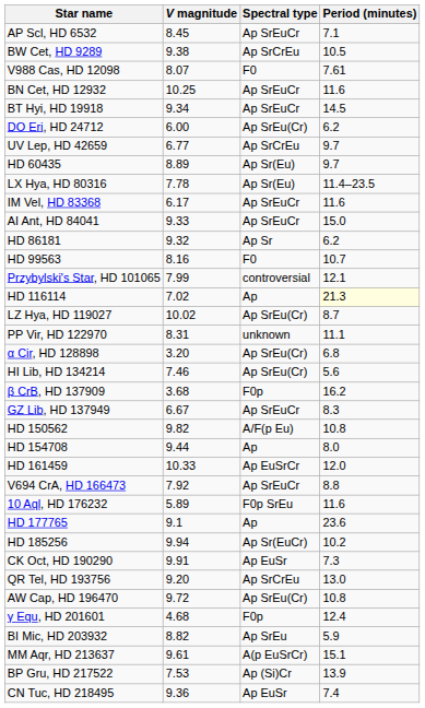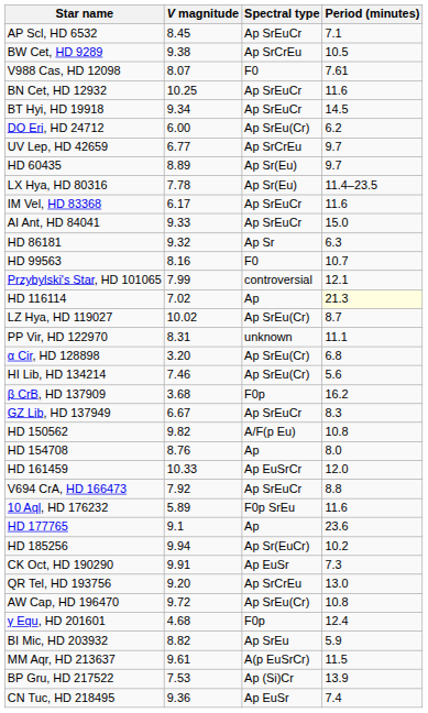 <table class="wikitable sortable">
 <tr>
 <th>Star name</th>
 <th><em>V</em> magnitude</th>
 <th>Spectral type</th>
 <th>Period (minutes)</th>
 </tr>
 <tr>
 <td>AP Scl, HD 6532</td>
 <td>8.45</td>
 <td>Ap SrEuCr</td>
 <td>7.1</td>
 </tr>
 <tr>
 <td>BW Cet, <a href='#'>HD 9289</a></td>
 <td>9.38</td>
 <td>Ap SrCrEu</td>
 <td>10.5</td>
 </tr>
 <tr>
 <td>V988 Cas, HD 12098</td>
 <td>8.07</td>
 <td>F0</td>
 <td>7.61</td>
 </tr>
 <tr>
 <td>BN Cet, HD 12932</td>
 <td>10.25</td>
 <td>Ap SrEuCr</td>
 <td>11.6</td>
 </tr>
 <tr>
 <td>BT Hyi, HD 19918</td>
 <td>9.34</td>
 <td>Ap SrEuCr</td>
 <td>14.5</td>
 </tr>
 <tr>
 <td><a href='#'>DO Eri</a>, HD 24712</td>
 <td>6.00</td>
 <td>Ap SrEu(Cr)</td>
 <td>6.2</td>
 </tr>
 <tr>
 <td>UV Lep, HD 42659</td>
 <td>6.77</td>
 <td>Ap SrCrEu</td>
 <td>9.7</td>
 </tr>
 <tr>
 <td>HD 60435</td>
 <td>8.89</td>
 <td>Ap Sr(Eu)</td>
 <td>9.7</td>
 </tr>
 <tr>
 <td>LX Hya, HD 80316</td>
 <td>7.78</td>
 <td>Ap Sr(Eu)</td>
 <td>11.4–23.5</td>
 </tr>
 <tr>
 <td>IM Vel, <a href='#'>HD 83368</a></td>
 <td>6.17</td>
 <td>Ap SrEuCr</td>
 <td>11.6</td>
 </tr>
 <tr>
 <td>AI Ant, HD 84041</td>
 <td>9.33</td>
 <td>Ap SrEuCr</td>
 <td>15.0</td>
 </tr>
 <tr>
 <td>HD 86181</td>
 <td>9.32</td>
 <td>Ap Sr</td>
-<td>6.2</td>
+<td>6.3</td>
 </tr>
 <tr>
 <td>HD 99563</td>
 <td>8.16</td>
 <td>F0</td>
 <td>10.7</td>
 </tr>
 <tr>
 <td><a href='#'>Przybylski's Star</a>, HD 101065</td>
 <td>7.99</td>
 <td>controversial</td>
 <td>12.1</td>
 </tr>
 <tr>
 <td>HD 116114</td>
 <td>7.02</td>
 <td>Ap</td>
 <td style="background: lightyellow;">21.3</td>
 </tr>
 <tr>
 <td>LZ Hya, HD 119027</td>
 <td>10.02</td>
 <td>Ap SrEu(Cr)</td>
 <td>8.7</td>
 </tr>
 <tr>
 <td>PP Vir, HD 122970</td>
 <td>8.31</td>
 <td>unknown</td>
 <td>11.1</td>
 </tr>
 <tr>
 <td><a href='#'>α Cir</a>, HD 128898</td>
 <td>3.20</td>
 <td>Ap SrEu(Cr)</td>
 <td>6.8</td>
 </tr>
 <tr>
 <td>HI Lib, HD 134214</td>
 <td>7.46</td>
 <td>Ap SrEu(Cr)</td>
 <td>5.6</td>
 </tr>
 <tr>
 <td><a href='#'>β CrB</a>, HD 137909</td>
 <td>3.68</td>
 <td>F0p</td>
 <td>16.2</td>
 </tr>
 <tr>
 <td><a href='#'>GZ Lib</a>, HD 137949</td>
 <td>6.67</td>
 <td>Ap SrEuCr</td>
 <td>8.3</td>
 </tr>
 <tr>
 <td>HD 150562</td>
 <td>9.82</td>
 <td>A/F(p Eu)</td>
 <td>10.8</td>
 </tr>
 <tr>
 <td>HD 154708</td>
-<td>9.44</td>
+<td>8.76</td>
 <td>Ap</td>
 <td>8.0</td>
 </tr>
 <tr>
 <td>HD 161459</td>
 <td>10.33</td>
 <td>Ap EuSrCr</td>
 <td>12.0</td>
 </tr>
 <tr>
 <td>V694 CrA, <a href='#'>HD 166473</a></td>
 <td>7.92</td>
 <td>Ap SrEuCr</td>
 <td>8.8</td>
 </tr>
 <tr>
 <td><a href='#'>10 Aql</a>, HD 176232</td>
 <td>5.89</td>
 <td>F0p SrEu</td>
 <td>11.6</td>
 </tr>
 <tr>
 <td><a href='#'>HD 177765</a></td>
 <td>9.1</td>
 <td>Ap</td>
 <td>23.6</td>
 </tr>
 <tr>
 <td>HD 185256</td>
 <td>9.94</td>
 <td>Ap Sr(EuCr)</td>
 <td>10.2</td>
 </tr>
 <tr>
 <td>CK Oct, HD 190290</td>
 <td>9.91</td>
 <td>Ap EuSr</td>
 <td>7.3</td>
 </tr>
 <tr>
 <td>QR Tel, HD 193756</td>
 <td>9.20</td>
 <td>Ap SrCrEu</td>
 <td>13.0</td>
 </tr>
 <tr>
 <td>AW Cap, HD 196470</td>
 <td>9.72</td>
 <td>Ap SrEu(Cr)</td>
 <td>10.8</td>
 </tr>
 <tr>
 <td><a href='#'>γ Equ</a>, HD 201601</td>
 <td>4.68</td>
 <td>F0p</td>
 <td>12.4</td>
 </tr>
 <tr>
 <td>BI Mic, HD 203932</td>
 <td>8.82</td>
 <td>Ap SrEu</td>
 <td>5.9</td>
 </tr>
 <tr>
 <td>MM Aqr, HD 213637</td>
 <td>9.61</td>
 <td>A(p EuSrCr)</td>
-<td>15.1</td>
+<td>11.5</td>
 </tr>
 <tr>
 <td>BP Gru, HD 217522</td>
 <td>7.53</td>
 <td>Ap (Si)Cr</td>
 <td>13.9</td>
 </tr>
 <tr>
 <td>CN Tuc, HD 218495</td>
 <td>9.36</td>
 <td>Ap EuSr</td>
 <td>7.4</td>
 </tr>
 </table>
